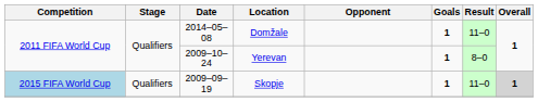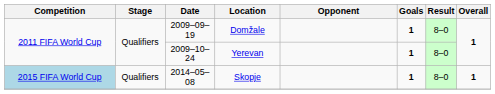 <table class="wikitable" style="font-size:90%">
 <tr>
 <th width=175px>Competition</th>
 <th width=75px>Stage</th>
 <th width=75px>Date</th>
 <th width=100px>Location</th>
 <th width=185px>Opponent</th>
 <th width=25px>Goals</th>
 <th width=25>Result</th>
 <th width=25px>Overall</th>
 </tr>
 <tr align=center>
 <td rowspan=2><a href='#'>2011 FIFA World Cup</a></td>
 <td rowspan=2>Qualifiers</td>
-<td>2014–05–08</td>
+<td>2009–09–19</td>
 <td><a href='#'>Domžale</a></td>
 <td align=left></td>
 <td><strong>1</strong></td>
-<td bgcolor=#CCFFCC>11–0</td>
+<td bgcolor=#CCFFCC>8–0</td>
 <td rowspan=2><strong>1</strong></td>
 </tr>
 <tr align=center>
 <td>2009–10–24</td>
 <td><a href='#'>Yerevan</a></td>
 <td align=left></td>
 <td><strong>1</strong></td>
 <td bgcolor=#CCFFCC>8–0</td>
 </tr>
 <tr align=center>
 <td style="background: lightblue;"><a href='#'>2015 FIFA World Cup</a></td>
 <td>Qualifiers</td>
-<td>2009–09–19</td>
+<td>2014–05–08</td>
 <td><a href='#'>Skopje</a></td>
 <td align=left></td>
 <td><strong>1</strong></td>
-<td bgcolor=#CCFFCC>11–0</td>
-<td style="background: lightgrey;"><strong>1</strong></td>
+<td bgcolor=#CCFFCC>8–0</td>
+<td><strong>1</strong></td>
 </tr>
 <tr>
 </tr>
 </table>
